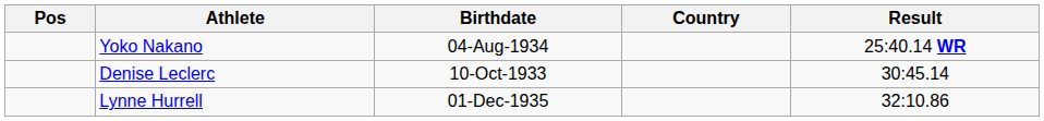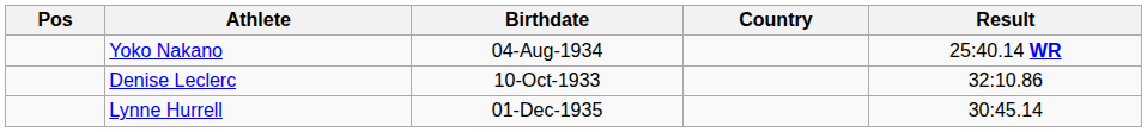 <table class="wikitable"  style="text-align:center; width:60%;">
 <tr>
 <th>Pos</th>
 <th>Athlete</th>
 <th>Birthdate</th>
 <th>Country</th>
 <th>Result</th>
 </tr>
 <tr>
 <td align=center></td>
 <td align=left><a href='#'>Yoko Nakano</a></td>
 <td>04-Aug-1934</td>
 <td align=left></td>
 <td>25:40.14 <strong><a href='#'>WR</a></strong></td>
 </tr>
 <tr>
 <td align=center></td>
 <td align=left><a href='#'>Denise Leclerc</a></td>
 <td>10-Oct-1933</td>
 <td align=left></td>
-<td>30:45.14</td>
+<td>32:10.86</td>
 </tr>
 <tr>
 <td align=center></td>
 <td align=left><a href='#'>Lynne Hurrell</a></td>
 <td>01-Dec-1935</td>
 <td align=left></td>
-<td>32:10.86</td>
+<td>30:45.14</td>
 </tr>
 </table>
